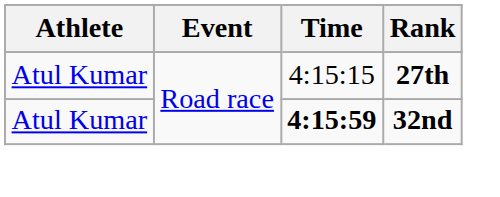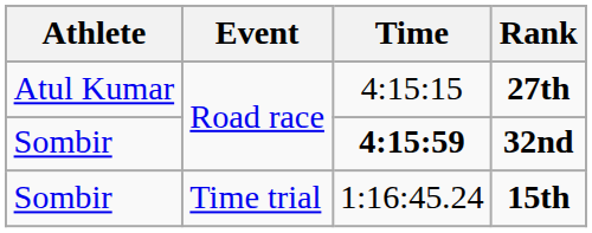 <table class=wikitable style="font-size:90%">
 <tr>
 <th>Athlete</th>
 <th>Event</th>
 <th>Time</th>
 <th>Rank</th>
 </tr>
 <tr>
 <td><a href='#'>Atul Kumar</a></td>
 <td rowspan=2><a href='#'>Road race</a></td>
 <td align=center>4:15:15</td>
 <td align=center><strong>27th</strong></td>
 </tr>
 <tr>
-<td><a href='#'>Atul Kumar</a></td>
+<td><a href='#'>Sombir</a></td>
 <td align=center><strong>4:15:59</strong></td>
 <td align=center><strong>32nd</strong></td>
 </tr>
+<tr>
+<td><a href='#'>Sombir</a></td>
+<td><a href='#'>Time trial</a></td>
+<td align=center>1:16:45.24</td>
+<td align=center><strong>15th</strong></td>
+</tr>
 </table>
